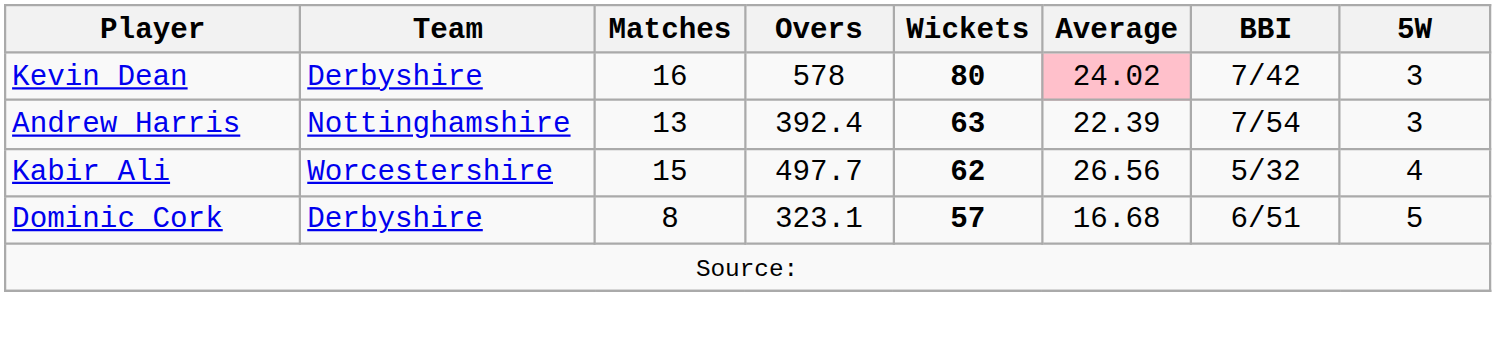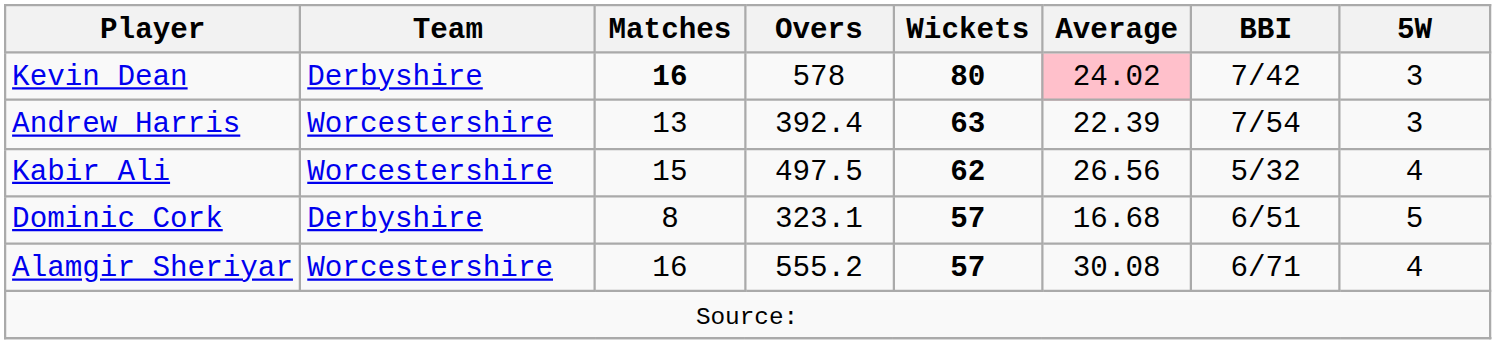 <table class="wikitable" style="text-align:center;">
 <tr>
 <th width=125>Player</th>
 <th width=125>Team</th>
 <th width=60>Matches</th>
 <th width=60>Overs</th>
 <th width=60>Wickets</th>
 <th width=60>Average</th>
 <th width=60>BBI</th>
 <th width=60>5W</th>
 </tr>
 <tr>
 <td align="left"><a href='#'>Kevin Dean</a></td>
 <td align="left"><a href='#'>Derbyshire</a></td>
-<td>16</td>
+<td><strong>16</strong></td>
 <td>578</td>
 <td><strong>80</strong></td>
 <td style="background: pink;">24.02</td>
 <td>7/42</td>
 <td>3</td>
 </tr>
 <tr>
 <td align="left"><a href='#'>Andrew Harris</a></td>
-<td align="left"><a href='#'>Nottinghamshire</a></td>
+<td align="left"><a href='#'>Worcestershire</a></td>
 <td>13</td>
 <td>392.4</td>
 <td><strong>63</strong></td>
 <td>22.39</td>
 <td>7/54</td>
 <td>3</td>
 </tr>
 <tr>
 <td align="left"><a href='#'>Kabir Ali</a></td>
 <td align="left"><a href='#'>Worcestershire</a></td>
 <td>15</td>
-<td>497.7</td>
+<td>497.5</td>
 <td><strong>62</strong></td>
 <td>26.56</td>
 <td>5/32</td>
 <td>4</td>
 </tr>
 <tr>
 <td align="left"><a href='#'>Dominic Cork</a></td>
 <td align="left"><a href='#'>Derbyshire</a></td>
 <td>8</td>
 <td>323.1</td>
 <td><strong>57</strong></td>
 <td>16.68</td>
 <td>6/51</td>
 <td>5</td>
 </tr>
 <tr>
+<td align="left"><a href='#'>Alamgir Sheriyar</a></td>
+<td align="left"><a href='#'>Worcestershire</a></td>
+<td>16</td>
+<td>555.2</td>
+<td><strong>57</strong></td>
+<td>30.08</td>
+<td>6/71</td>
+<td>4</td>
+</tr>
+<tr>
 <td colspan=8><small>Source:</small></td>
 </tr>
 <tr>
 </tr>
 </table>
